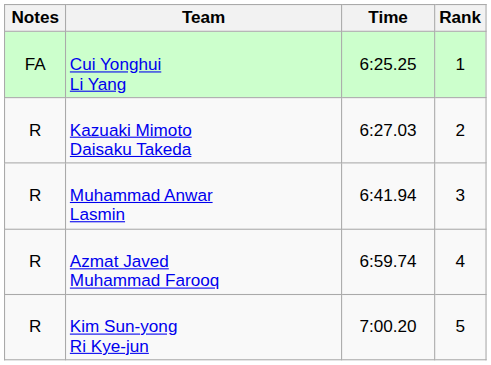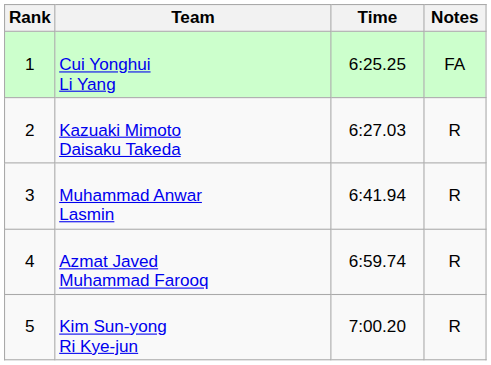 <table class=wikitable style="text-align:center">
 <tr>
-<th width=50>Notes</th>
+<th width=40>Rank</th>
 <th width=250>Team</th>
 <th width=80>Time</th>
-<th width=40>Rank</th>
+<th width=50>Notes</th>
 </tr>
 <tr bgcolor="ccffcc">
-<td>FA</td>
+<td>1</td>
 <td align=left><br><a href='#'>Cui Yonghui</a><br><a href='#'>Li Yang</a></td>
 <td>6:25.25</td>
-<td>1</td>
+<td>FA</td>
 </tr>
 <tr>
-<td>R</td>
+<td>2</td>
 <td align=left><br><a href='#'>Kazuaki Mimoto</a><br><a href='#'>Daisaku Takeda</a></td>
 <td>6:27.03</td>
-<td>2</td>
+<td>R</td>
 </tr>
 <tr>
-<td>R</td>
+<td>3</td>
 <td align=left><br><a href='#'>Muhammad Anwar</a><br><a href='#'>Lasmin</a></td>
 <td>6:41.94</td>
-<td>3</td>
+<td>R</td>
 </tr>
 <tr>
-<td>R</td>
+<td>4</td>
 <td align=left><br><a href='#'>Azmat Javed</a><br><a href='#'>Muhammad Farooq</a></td>
 <td>6:59.74</td>
-<td>4</td>
+<td>R</td>
 </tr>
 <tr>
-<td>R</td>
+<td>5</td>
 <td align=left><br><a href='#'>Kim Sun-yong</a><br><a href='#'>Ri Kye-jun</a></td>
 <td>7:00.20</td>
-<td>5</td>
+<td>R</td>
 </tr>
 </table>
